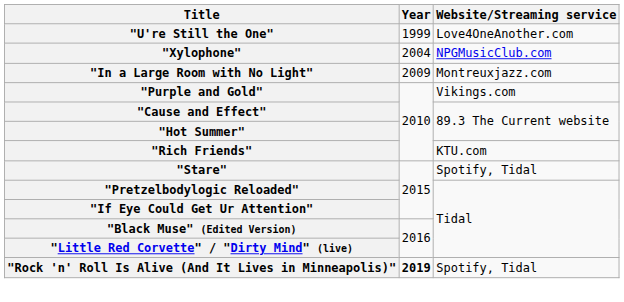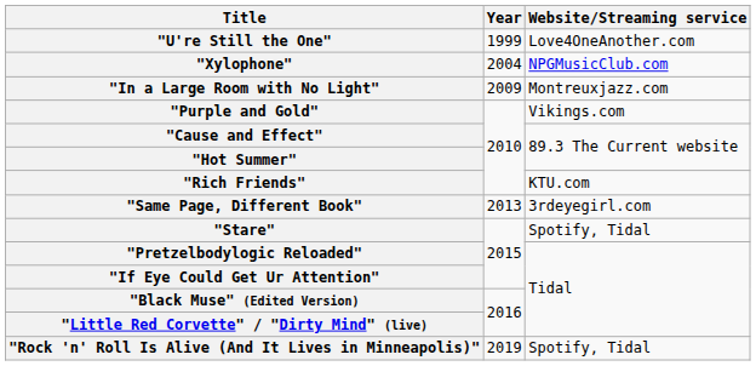 <table class="wikitable plainrowheaders">
 <tr>
 <th scope="col">Title</th>
 <th scope="col">Year</th>
 <th scope="col">Website/Streaming service</th>
 </tr>
 <tr>
 <th scope="row">"U're Still the One"</th>
 <td>1999</td>
 <td>Love4OneAnother.com</td>
 </tr>
 <tr>
 <th scope="row">"Xylophone"</th>
 <td>2004</td>
 <td><a href='#'>NPGMusicClub.com</a></td>
 </tr>
 <tr>
 <th scope="row">"In a Large Room with No Light"</th>
 <td>2009</td>
 <td>Montreuxjazz.com</td>
 </tr>
 <tr>
 <th scope="row">"Purple and Gold"</th>
 <td rowspan="4">2010</td>
 <td>Vikings.com</td>
 </tr>
 <tr>
 <th scope="row">"Cause and Effect"</th>
 <td rowspan="2">89.3 The Current website</td>
 </tr>
 <tr>
 <th scope="row">"Hot Summer"</th>
 </tr>
 <tr>
 <th scope="row">"Rich Friends"</th>
 <td>KTU.com</td>
 </tr>
 <tr>
+<th scope="row">"Same Page, Different Book" </th>
+<td>2013</td>
+<td>3rdeyegirl.com</td>
+</tr>
+<tr>
 <th scope="row">"Stare"</th>
 <td rowspan="3">2015</td>
 <td>Spotify, Tidal</td>
 </tr>
 <tr>
 <th scope="row">"Pretzelbodylogic Reloaded"</th>
 <td rowspan="4">Tidal</td>
 </tr>
 <tr>
 <th scope="row">"If Eye Could Get Ur Attention"</th>
 </tr>
 <tr>
 <th scope="row">"Black Muse" <small>(Edited Version)</small></th>
 <td rowspan="2">2016</td>
 </tr>
 <tr>
 <th scope="row">"<a href='#'>Little Red Corvette</a>" / "<a href='#'>Dirty Mind</a>" <small>(live)</small></th>
 </tr>
 <tr>
 <th scope="row">"Rock 'n' Roll Is Alive (And It Lives in Minneapolis)"</th>
-<td><strong>2019</strong></td>
+<td>2019</td>
 <td>Spotify, Tidal</td>
 </tr>
 </table>
